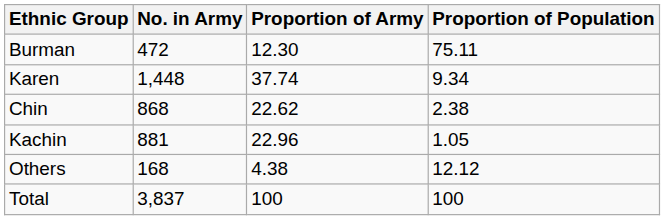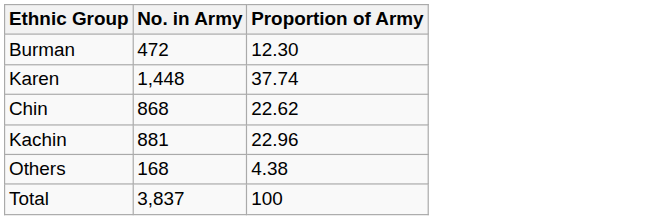 <table class=wikitable>
 <tr>
 <th>Ethnic Group</th>
 <th>No. in Army</th>
 <th>Proportion of Army</th>
-<th>Proportion of Population</th>
 </tr>
 <tr>
 <td>Burman</td>
 <td>472</td>
 <td>12.30</td>
-<td>75.11</td>
 </tr>
 <tr>
 <td>Karen</td>
 <td>1,448</td>
 <td>37.74</td>
-<td>9.34</td>
 </tr>
 <tr>
 <td>Chin</td>
 <td>868</td>
 <td>22.62</td>
-<td>2.38</td>
 </tr>
 <tr>
 <td>Kachin</td>
 <td>881</td>
 <td>22.96</td>
-<td>1.05</td>
 </tr>
 <tr>
 <td>Others</td>
 <td>168</td>
 <td>4.38</td>
-<td>12.12</td>
 </tr>
 <tr>
 <td>Total</td>
 <td>3,837</td>
 <td>100</td>
-<td>100</td>
 </tr>
 </table>
